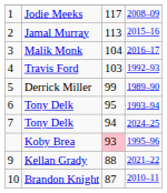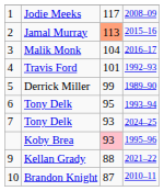 <table class="wikitable">
 <tr>
 </tr>
 <tr>
 <td>1</td>
 <td><a href='#'>Jodie Meeks</a></td>
 <td>117</td>
 <td style="font-size:80%;"><a href='#'>2008–09</a></td>
 </tr>
 <tr>
 <td>2</td>
 <td><a href='#'>Jamal Murray</a></td>
-<td>113</td>
+<td style="background: lightsalmon;">113</td>
 <td style="font-size:80%;"><a href='#'>2015–16</a></td>
 </tr>
 <tr>
 <td>3</td>
 <td><a href='#'>Malik Monk</a></td>
 <td>104</td>
 <td style="font-size:80%;"><a href='#'>2016–17</a></td>
 </tr>
 <tr>
 <td>4</td>
 <td><a href='#'>Travis Ford</a></td>
-<td>103</td>
+<td>101</td>
 <td style="font-size:80%;"><a href='#'>1992–93</a></td>
 </tr>
 <tr>
 <td>5</td>
 <td>Derrick Miller</td>
 <td>99</td>
 <td style="font-size:80%;"><a href='#'>1989–90</a></td>
 </tr>
 <tr>
 <td>6</td>
 <td><a href='#'>Tony Delk</a></td>
 <td>95</td>
 <td style="font-size:80%;"><a href='#'>1993–94</a></td>
 </tr>
 <tr>
 <td>7</td>
 <td><a href='#'>Tony Delk</a></td>
-<td>94</td>
+<td>93</td>
 <td style="font-size:80%;"><a href='#'>2024–25</a></td>
 </tr>
 <tr>
 <td></td>
 <td><a href='#'>Koby Brea</a></td>
 <td style="background: pink;">93</td>
 <td style="font-size:80%;"><a href='#'>1995–96</a></td>
 </tr>
 <tr>
 <td>9</td>
 <td><a href='#'>Kellan Grady</a></td>
 <td>88</td>
 <td style="font-size:80%;"><a href='#'>2021–22</a></td>
 </tr>
 <tr>
 <td>10</td>
 <td><a href='#'>Brandon Knight</a></td>
 <td>87</td>
 <td style="font-size:80%;"><a href='#'>2010–11</a></td>
 </tr>
 </table>
